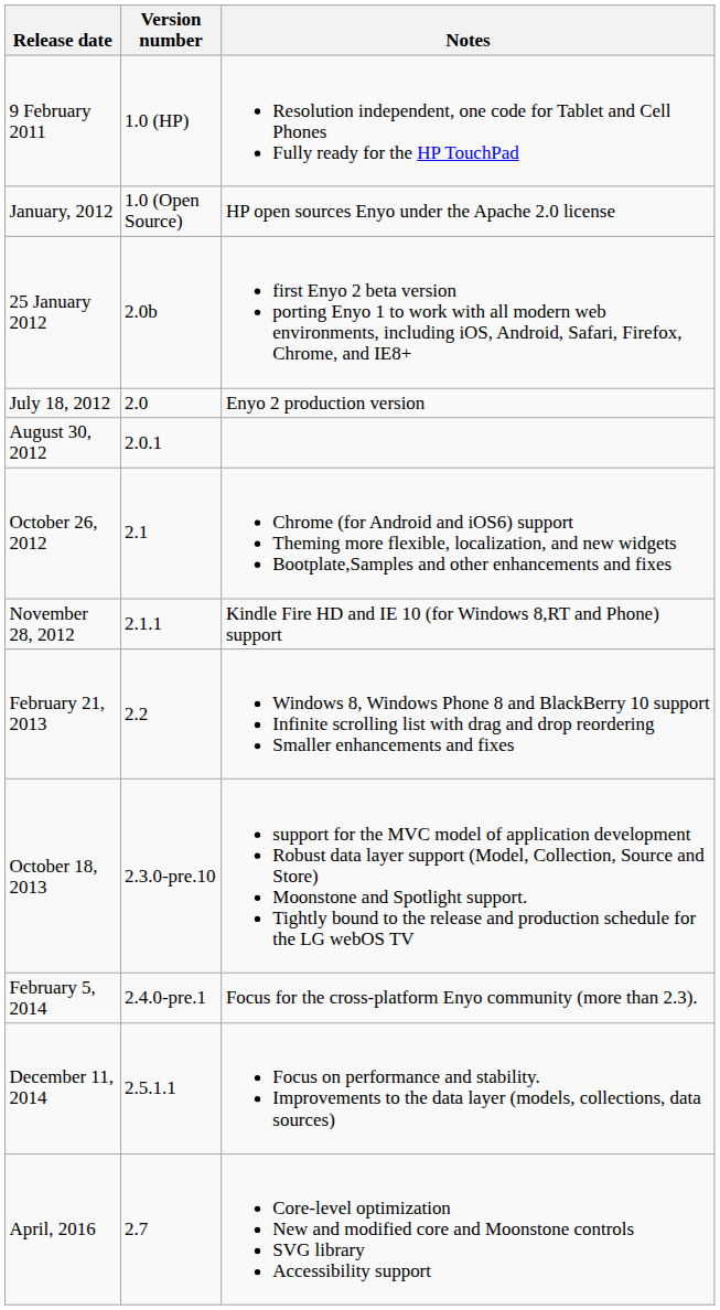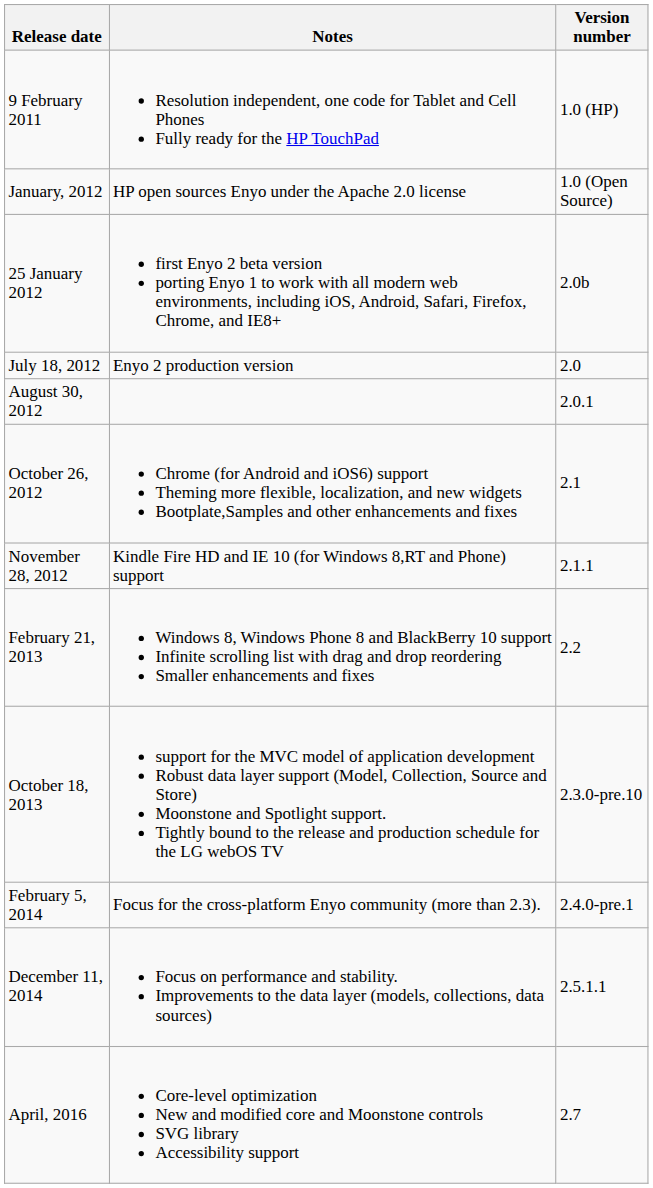 <table class="wikitable">
 <tr>
 <th><br>Release date</th>
+<th><br>Notes</th>
 <th>Version number</th>
-<th><br>Notes</th>
 </tr>
 <tr>
 <td>9 February 2011</td>
+<td><br><ul><li>Resolution independent, one code for Tablet and Cell Phones</li><li>Fully ready for the <a href='#'>HP TouchPad</a></li></ul></td>
 <td>1.0 (HP)</td>
-<td><br><ul><li>Resolution independent, one code for Tablet and Cell Phones</li><li>Fully ready for the <a href='#'>HP TouchPad</a></li></ul></td>
 </tr>
 <tr>
 <td>January, 2012</td>
+<td>HP open sources Enyo under the Apache 2.0 license</td>
 <td>1.0 (Open Source)</td>
-<td>HP open sources Enyo under the Apache 2.0 license</td>
 </tr>
 <tr>
 <td>25 January 2012</td>
+<td><br><ul><li>first Enyo 2 beta version</li><li>porting Enyo 1 to work with all modern web environments, including iOS, Android, Safari, Firefox, Chrome, and IE8+</li></ul></td>
 <td>2.0b</td>
-<td><br><ul><li>first Enyo 2 beta version</li><li>porting Enyo 1 to work with all modern web environments, including iOS, Android, Safari, Firefox, Chrome, and IE8+</li></ul></td>
 </tr>
 <tr>
 <td>July 18, 2012</td>
+<td>Enyo 2 production version</td>
 <td>2.0</td>
-<td>Enyo 2 production version</td>
 </tr>
 <tr>
 <td>August 30, 2012</td>
+<td></td>
 <td>2.0.1</td>
-<td></td>
 </tr>
 <tr>
 <td>October 26, 2012</td>
+<td><br><ul><li>Chrome (for Android and iOS6) support</li><li>Theming more flexible, localization, and new widgets</li><li>Bootplate,Samples and other enhancements and fixes</li></ul></td>
 <td>2.1</td>
-<td><br><ul><li>Chrome (for Android and iOS6) support</li><li>Theming more flexible, localization, and new widgets</li><li>Bootplate,Samples and other enhancements and fixes</li></ul></td>
 </tr>
 <tr>
 <td>November 28, 2012</td>
+<td>Kindle Fire HD and IE 10 (for Windows 8,RT and Phone) support</td>
 <td>2.1.1</td>
-<td>Kindle Fire HD and IE 10 (for Windows 8,RT and Phone) support</td>
 </tr>
 <tr>
 <td>February 21, 2013</td>
+<td><br><ul><li>Windows 8, Windows Phone 8 and BlackBerry 10 support</li><li>Infinite scrolling list with drag and drop reordering</li><li>Smaller enhancements and fixes</li></ul></td>
 <td>2.2</td>
-<td><br><ul><li>Windows 8, Windows Phone 8 and BlackBerry 10 support</li><li>Infinite scrolling list with drag and drop reordering</li><li>Smaller enhancements and fixes</li></ul></td>
 </tr>
 <tr>
 <td>October 18, 2013</td>
+<td><br><ul><li>support for the MVC model of application development</li><li>Robust data layer support (Model, Collection, Source and Store)</li><li>Moonstone and Spotlight support.</li><li>Tightly bound to the release and production schedule for the LG webOS TV</li></ul></td>
 <td>2.3.0-pre.10</td>
-<td><br><ul><li>support for the MVC model of application development</li><li>Robust data layer support (Model, Collection, Source and Store)</li><li>Moonstone and Spotlight support.</li><li>Tightly bound to the release and production schedule for the LG webOS TV</li></ul></td>
 </tr>
 <tr>
 <td>February 5, 2014</td>
+<td>Focus for the cross-platform Enyo community (more than 2.3).</td>
 <td>2.4.0-pre.1</td>
-<td>Focus for the cross-platform Enyo community (more than 2.3).</td>
 </tr>
 <tr>
 <td>December 11, 2014</td>
+<td><br><ul><li>Focus on performance and stability.</li><li>Improvements to the data layer (models, collections, data sources)</li></ul></td>
 <td>2.5.1.1</td>
-<td><br><ul><li>Focus on performance and stability.</li><li>Improvements to the data layer (models, collections, data sources)</li></ul></td>
 </tr>
 <tr>
 <td>April, 2016</td>
+<td><br><ul><li>Core-level optimization</li><li>New and modified core and Moonstone controls</li><li>SVG library</li><li>Accessibility support</li></ul></td>
 <td>2.7</td>
-<td><br><ul><li>Core-level optimization</li><li>New and modified core and Moonstone controls</li><li>SVG library</li><li>Accessibility support</li></ul></td>
 </tr>
 </table>
